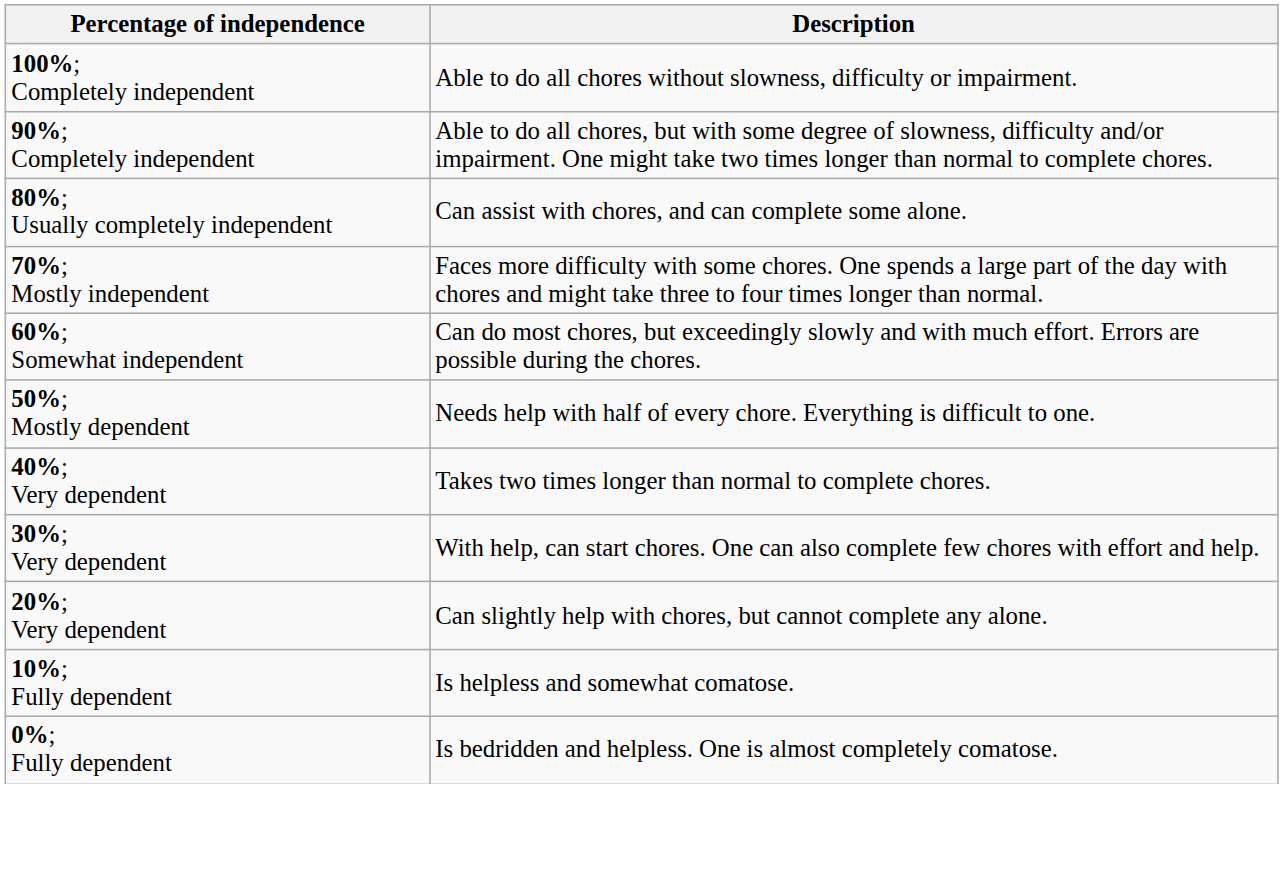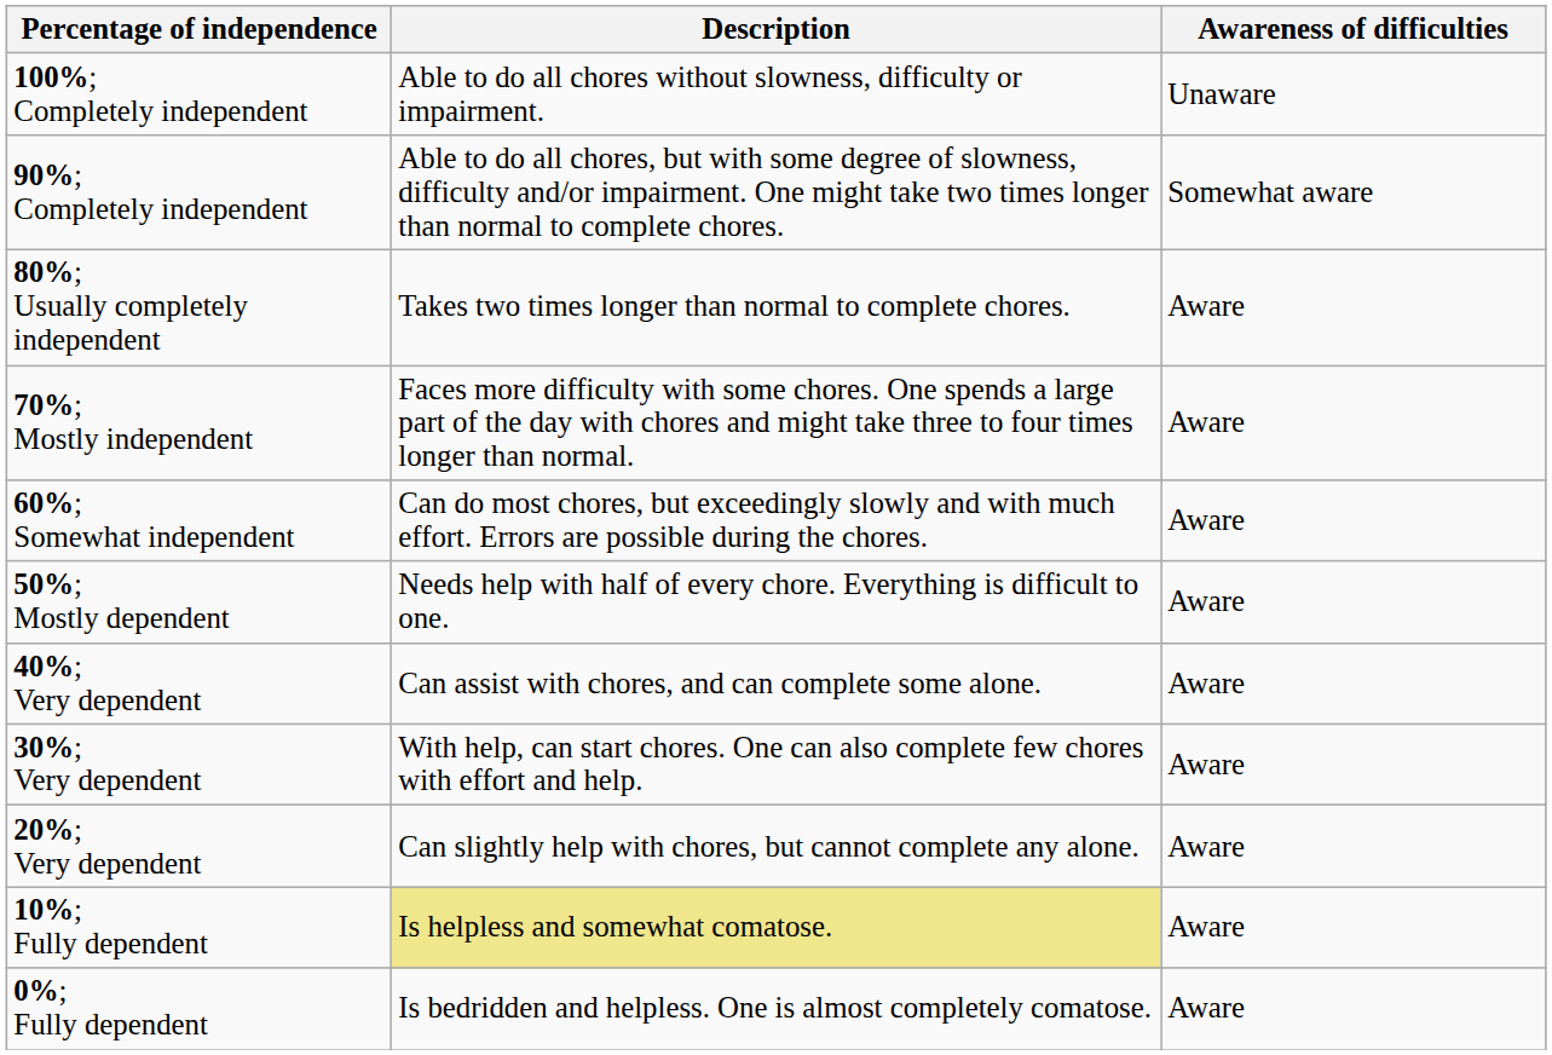 <table class="wikitable sortable" style="margin:1em auto; width:65%;">
 <tr>
 <th width=25%>Percentage of independence</th>
 <th width=50%>Description</th>
+<th width=25%>Awareness of difficulties</th>
 </tr>
 <tr>
 <td><strong>100%</strong>;<br>Completely independent</td>
 <td>Able to do all chores without slowness, difficulty or impairment.</td>
+<td>Unaware</td>
 </tr>
 <tr>
 <td><strong>90%</strong>;<br>Completely independent</td>
 <td>Able to do all chores, but with some degree of slowness, difficulty and/or impairment. One might take two times longer than normal to complete chores.</td>
+<td>Somewhat aware</td>
 </tr>
 <tr>
 <td><strong>80%</strong>;<br>Usually completely independent</td>
-<td>Can assist with chores, and can complete some alone.</td>
+<td>Takes two times longer than normal to complete chores.</td>
+<td>Aware</td>
 </tr>
 <tr>
 <td><strong>70%</strong>;<br>Mostly independent</td>
 <td>Faces more difficulty with some chores. One spends a large part of the day with chores and might take three to four times longer than normal.</td>
+<td>Aware</td>
 </tr>
 <tr>
 <td><strong>60%</strong>;<br>Somewhat independent</td>
 <td>Can do most chores, but exceedingly slowly and with much effort. Errors are possible during the chores.</td>
+<td>Aware</td>
 </tr>
 <tr>
 <td><strong>50%</strong>;<br>Mostly dependent</td>
 <td>Needs help with half of every chore. Everything is difficult to one.</td>
+<td>Aware</td>
 </tr>
 <tr>
 <td><strong>40%</strong>;<br>Very dependent</td>
-<td>Takes two times longer than normal to complete chores.</td>
+<td>Can assist with chores, and can complete some alone.</td>
+<td>Aware</td>
 </tr>
 <tr>
 <td><strong>30%</strong>;<br>Very dependent</td>
 <td>With help, can start chores. One can also complete few chores with effort and help.</td>
+<td>Aware</td>
 </tr>
 <tr>
 <td><strong>20%</strong>;<br>Very dependent</td>
 <td>Can slightly help with chores, but cannot complete any alone.</td>
+<td>Aware</td>
 </tr>
 <tr>
 <td><strong>10%</strong>;<br>Fully dependent</td>
-<td>Is helpless and somewhat comatose.</td>
+<td style="background: khaki;">Is helpless and somewhat comatose.</td>
+<td>Aware</td>
 </tr>
 <tr>
 <td><strong>0%</strong>;<br>Fully dependent</td>
 <td>Is bedridden and helpless. One is almost completely comatose.</td>
+<td>Aware</td>
 </tr>
 </table>
